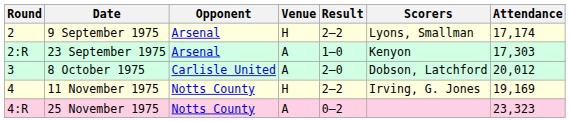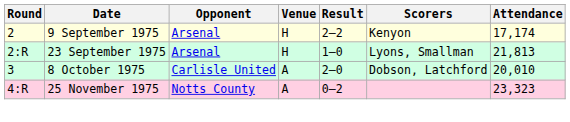 <table class="wikitable">
 <tr>
 <th>Round</th>
 <th>Date</th>
 <th>Opponent</th>
 <th>Venue</th>
 <th>Result</th>
 <th>Scorers</th>
 <th>Attendance</th>
 </tr>
 <tr style="background-color: #ffffdd;">
 <td>2</td>
 <td>9 September 1975</td>
 <td><a href='#'>Arsenal</a></td>
 <td>H</td>
 <td>2–2</td>
-<td>Lyons, Smallman</td>
+<td>Kenyon</td>
 <td>17,174</td>
 </tr>
 <tr style="background-color: #d0ffe3;">
 <td>2:R</td>
 <td>23 September 1975</td>
 <td><a href='#'>Arsenal</a></td>
-<td>A</td>
+<td>H</td>
 <td>1–0</td>
-<td>Kenyon</td>
-<td>17,303</td>
+<td>Lyons, Smallman</td>
+<td>21,813</td>
 </tr>
 <tr style="background-color: #d0ffe3;">
 <td>3</td>
 <td>8 October 1975</td>
 <td><a href='#'>Carlisle United</a></td>
 <td>A</td>
 <td>2–0</td>
 <td>Dobson, Latchford</td>
-<td>20,012</td>
-</tr>
-<tr style="background-color: #ffffdd;">
-<td>4</td>
-<td>11 November 1975</td>
-<td><a href='#'>Notts County</a></td>
-<td>H</td>
-<td>2–2</td>
-<td>Irving, G. Jones</td>
-<td>19,169</td>
+<td>20,010</td>
 </tr>
 <tr style="background-color: #ffd0e3;">
 <td>4:R</td>
 <td>25 November 1975</td>
 <td><a href='#'>Notts County</a></td>
 <td>A</td>
 <td>0–2</td>
 <td></td>
 <td>23,323</td>
 </tr>
 </table>
